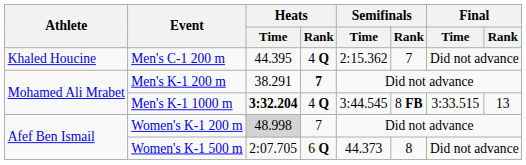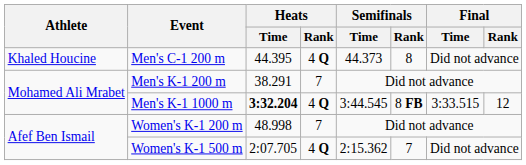 <table class="wikitable" style="font-size:90%">
 <tr>
 <th rowspan="2">Athlete</th>
 <th rowspan="2">Event</th>
 <th colspan=2>Heats</th>
 <th colspan=2>Semifinals</th>
 <th colspan=2>Final</th>
 </tr>
 <tr style="font-size:95%">
 <th>Time</th>
 <th>Rank</th>
 <th>Time</th>
 <th>Rank</th>
 <th>Time</th>
 <th>Rank</th>
 </tr>
 <tr align=center>
 <td align=left><a href='#'>Khaled Houcine</a></td>
 <td align=left><a href='#'>Men's C-1 200 m</a></td>
 <td>44.395</td>
 <td>4 <strong>Q</strong></td>
-<td>2:15.362</td>
-<td>7</td>
+<td>44.373</td>
+<td>8</td>
 <td colspan=2>Did not advance</td>
 </tr>
 <tr align=center>
 <td align=left rowspan=2><a href='#'>Mohamed Ali Mrabet</a></td>
 <td align=left><a href='#'>Men's K-1 200 m</a></td>
 <td>38.291</td>
-<td><strong>7</strong></td>
+<td>7</td>
 <td colspan=4>Did not advance</td>
 </tr>
 <tr align=center>
 <td align=left><a href='#'>Men's K-1 1000 m</a></td>
 <td><strong>3:32.204</strong></td>
 <td>4 <strong>Q</strong></td>
 <td>3:44.545</td>
 <td>8 <strong>FB</strong></td>
 <td>3:33.515</td>
-<td>13</td>
+<td>12</td>
 </tr>
 <tr align=center>
 <td align=left rowspan=2><a href='#'>Afef Ben Ismail</a></td>
 <td align=left><a href='#'>Women's K-1 200 m</a></td>
-<td style="background: lightgrey;">48.998</td>
+<td>48.998</td>
 <td>7</td>
 <td colspan=4>Did not advance</td>
 </tr>
 <tr align=center>
 <td align=left><a href='#'>Women's K-1 500 m</a></td>
 <td>2:07.705</td>
-<td>6 <strong>Q</strong></td>
-<td>44.373</td>
-<td>8</td>
+<td>4 <strong>Q</strong></td>
+<td>2:15.362</td>
+<td>7</td>
 <td colspan=2>Did not advance</td>
 </tr>
 </table>
